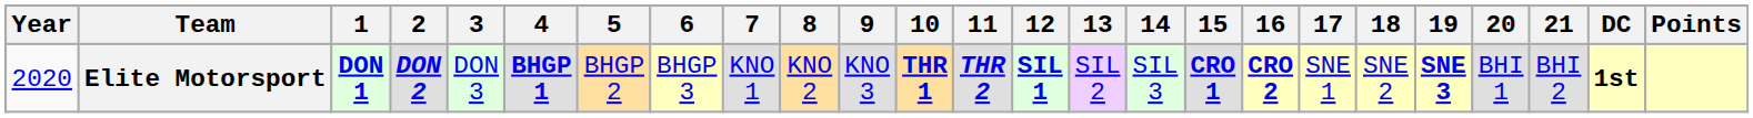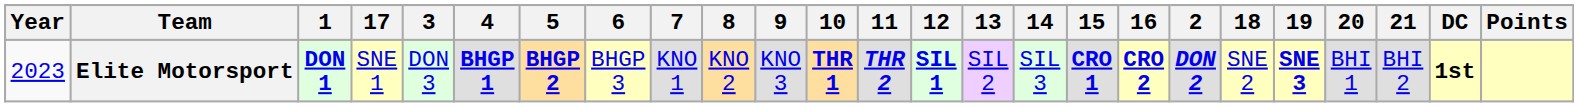 <table class="wikitable" style="text-align:center; font-size:85%">
 <tr>
 <th>Year</th>
 <th>Team</th>
 <th>1</th>
-<th>2</th>
+<th>17</th>
 <th>3</th>
 <th>4</th>
 <th>5</th>
 <th>6</th>
 <th>7</th>
 <th>8</th>
 <th>9</th>
 <th>10</th>
 <th>11</th>
 <th>12</th>
 <th>13</th>
 <th>14</th>
 <th>15</th>
 <th>16</th>
-<th>17</th>
+<th>2</th>
 <th>18</th>
 <th>19</th>
 <th>20</th>
 <th>21</th>
 <th>DC</th>
 <th>Points</th>
 </tr>
 <tr>
-<td><a href='#'>2020</a></td>
+<td><a href='#'>2023</a></td>
 <th nowrap>Elite Motorsport</th>
 <td style="background:#DFFFDF;"><strong><a href='#'>DON<br>1</a></strong><br></td>
-<td style="background:#DFDFDF;"><strong><em><a href='#'>DON<br>2</a></em></strong><br></td>
+<td style="background:#FFFFBF;"><a href='#'>SNE<br>1</a><br></td>
 <td style="background:#DFFFDF;"><a href='#'>DON<br>3</a><br></td>
 <td style="background:#DFDFDF;"><strong><a href='#'>BHGP<br>1</a></strong><br></td>
-<td style="background:#FFDF9F;"><a href='#'>BHGP<br>2</a><br></td>
+<td style="background:#FFDF9F;"><strong><a href='#'>BHGP<br>2</a><br></strong></td>
 <td style="background:#FFFFBF;"><a href='#'>BHGP<br>3</a><br></td>
 <td style="background:#DFDFDF;"><a href='#'>KNO<br>1</a><br></td>
 <td style="background:#FFDF9F;"><a href='#'>KNO<br>2</a><br></td>
 <td style="background:#DFDFDF;"><a href='#'>KNO<br>3</a><br></td>
 <td style="background:#FFDF9F;"><strong><a href='#'>THR<br>1</a></strong><br></td>
 <td style="background:#DFDFDF;"><strong><em><a href='#'>THR<br>2</a></em></strong><br></td>
 <td style="background:#DFFFDF;"><strong><a href='#'>SIL<br>1</a><br></strong></td>
 <td style="background:#EFCFFF;"><a href='#'>SIL<br>2</a><br></td>
 <td style="background:#DFFFDF;"><a href='#'>SIL<br>3</a><br></td>
 <td style="background:#DFDFDF;"><strong><a href='#'>CRO<br>1</a></strong><br></td>
 <td style="background:#FFFFBF;"><strong><a href='#'>CRO<br>2</a></strong><br></td>
-<td style="background:#FFFFBF;"><a href='#'>SNE<br>1</a><br></td>
+<td style="background:#DFDFDF;"><strong><em><a href='#'>DON<br>2</a></em></strong><br></td>
 <td style="background:#FFFFBF;"><a href='#'>SNE<br>2</a><br></td>
 <td style="background:#FFFFBF;"><strong><a href='#'>SNE<br>3</a></strong><br></td>
 <td style="background:#DFDFDF;"><a href='#'>BHI<br>1</a><br></td>
 <td style="background:#DFDFDF;"><a href='#'>BHI<br>2</a><br></td>
 <th style="background:#FFFFBF;">1st</th>
 <th style="background:#FFFFBF;"></th>
 </tr>
 </table>
